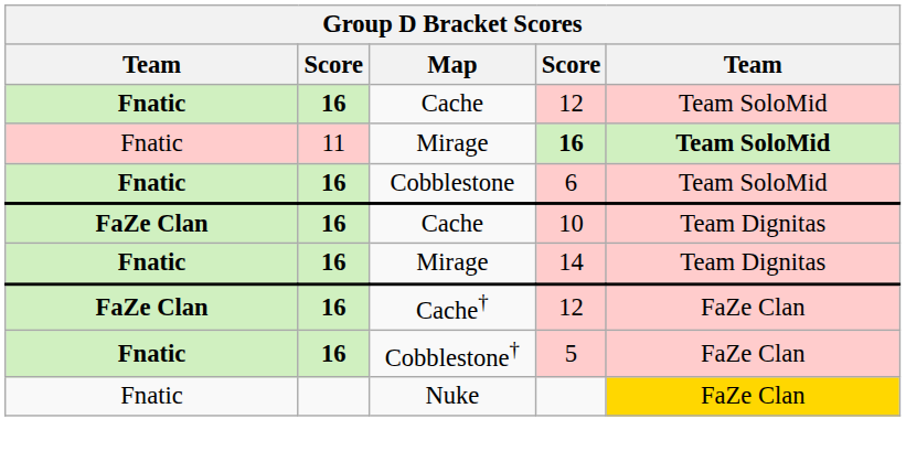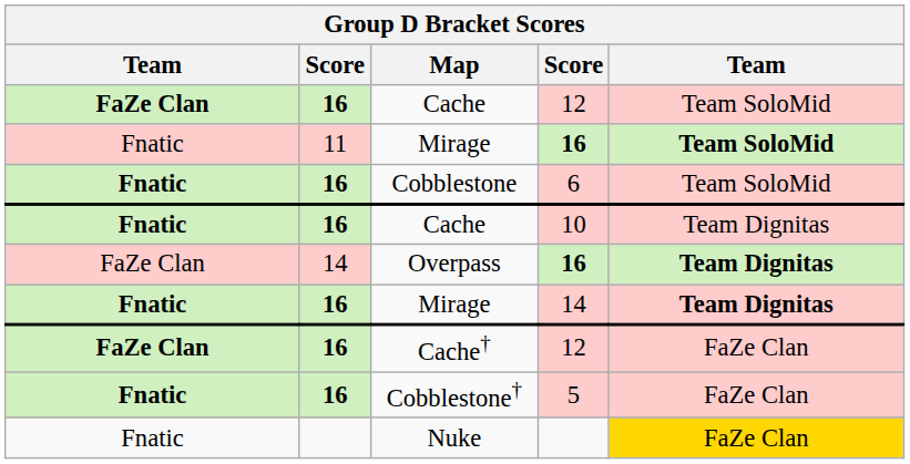 <table class="wikitable" style="text-align: center;">
 <tr>
 <th colspan=5>Group D Bracket Scores</th>
 </tr>
 <tr>
 <th width="181px">Team</th>
 <th width="20px">Score</th>
 <th width="100px">Map</th>
 <th width="20px">Score</th>
 <th width="181px">Team</th>
 </tr>
 <tr>
-<td style="background: #D0F0C0;"><strong>Fnatic</strong></td>
+<td style="background: #D0F0C0;"><strong>FaZe Clan</strong></td>
 <td style="background: #D0F0C0;"><strong>16</strong></td>
 <td>Cache</td>
 <td style="background: #FFCCCC;">12</td>
 <td style="background: #FFCCCC;">Team SoloMid</td>
 </tr>
 <tr>
 <td style="background: #FFCCCC;">Fnatic</td>
 <td style="background: #FFCCCC;">11</td>
 <td>Mirage</td>
 <td style="background: #D0F0C0;"><strong>16</strong></td>
 <td style="background: #D0F0C0;"><strong>Team SoloMid</strong></td>
 </tr>
 <tr style="text-align:center;border-width:0 0 2px 0; border-style:solid;border-color:black;">
 <td style="background: #D0F0C0;"><strong>Fnatic</strong></td>
 <td style="background: #D0F0C0;"><strong>16</strong></td>
 <td>Cobblestone</td>
 <td style="background: #FFCCCC;">6</td>
 <td style="background: #FFCCCC;">Team SoloMid</td>
 </tr>
 <tr>
-<td style="background: #D0F0C0;"><strong>FaZe Clan</strong></td>
+<td style="background: #D0F0C0;"><strong>Fnatic</strong></td>
 <td style="background: #D0F0C0;"><strong>16</strong></td>
 <td>Cache</td>
 <td style="background: #FFCCCC;">10</td>
 <td style="background: #FFCCCC;">Team Dignitas</td>
+</tr>
+<tr>
+<td style="background: #FFCCCC;">FaZe Clan</td>
+<td style="background: #FFCCCC;">14</td>
+<td>Overpass</td>
+<td style="background: #D0F0C0;"><strong>16</strong></td>
+<td style="background: #D0F0C0;"><strong>Team Dignitas</strong></td>
 </tr>
 <tr style="text-align:center;border-width:0 0 2px 0; border-style:solid;border-color:black;">
 <td style="background: #D0F0C0;"><strong>Fnatic</strong></td>
 <td style="background: #D0F0C0;"><strong>16</strong></td>
 <td>Mirage</td>
 <td style="background: #FFCCCC;">14</td>
-<td style="background: #FFCCCC;">Team Dignitas</td>
+<td style="background: #FFCCCC;"><strong>Team Dignitas</strong></td>
 </tr>
 <tr>
 <td style="background: #D0F0C0;"><strong>FaZe Clan</strong></td>
 <td style="background: #D0F0C0;"><strong>16</strong></td>
 <td>Cache<sup>†</sup></td>
 <td style="background: #FFCCCC;">12</td>
 <td style="background: #FFCCCC;">FaZe Clan</td>
 </tr>
 <tr>
 <td style="background: #D0F0C0;"><strong>Fnatic</strong></td>
 <td style="background: #D0F0C0;"><strong>16</strong></td>
 <td>Cobblestone<sup>†</sup></td>
 <td style="background: #FFCCCC;">5</td>
 <td style="background: #FFCCCC;">FaZe Clan</td>
 </tr>
 <tr>
 <td>Fnatic</td>
 <td></td>
 <td>Nuke</td>
 <td></td>
 <td style="background: gold;">FaZe Clan</td>
 </tr>
 </table>
